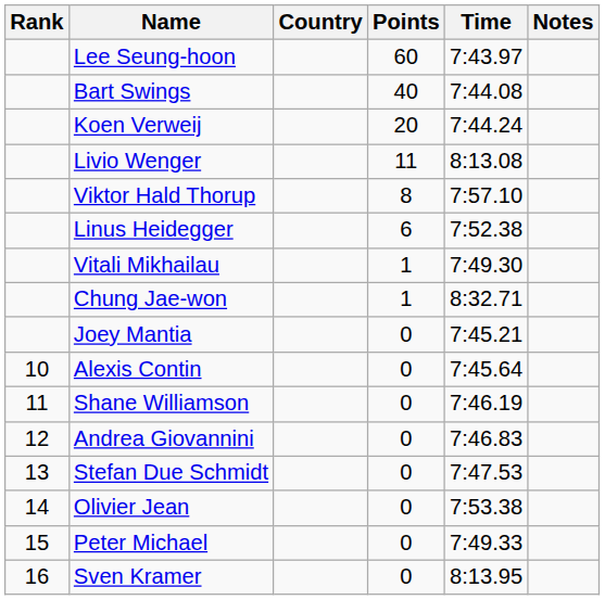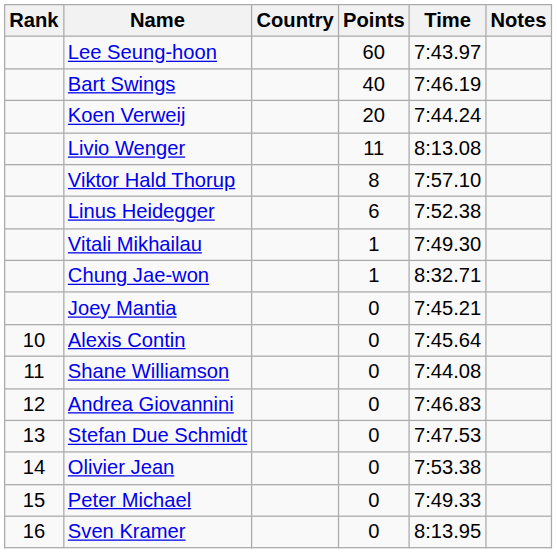 <table class="wikitable sortable" style="text-align:center">
 <tr>
 <th>Rank</th>
 <th>Name</th>
 <th>Country</th>
 <th>Points</th>
 <th>Time</th>
 <th>Notes</th>
 </tr>
 <tr>
 <td></td>
 <td align="left"><a href='#'>Lee Seung-hoon</a></td>
 <td align="left"></td>
 <td>60</td>
 <td>7:43.97</td>
 <td></td>
 </tr>
 <tr>
 <td></td>
 <td align="left"><a href='#'>Bart Swings</a></td>
 <td align="left"></td>
 <td>40</td>
-<td>7:44.08</td>
+<td>7:46.19</td>
 <td></td>
 </tr>
 <tr>
 <td></td>
 <td align="left"><a href='#'>Koen Verweij</a></td>
 <td align="left"></td>
 <td>20</td>
 <td>7:44.24</td>
 <td></td>
 </tr>
 <tr>
 <td></td>
 <td align="left"><a href='#'>Livio Wenger</a></td>
 <td align="left"></td>
 <td>11</td>
 <td>8:13.08</td>
 <td></td>
 </tr>
 <tr>
 <td></td>
 <td align="left"><a href='#'>Viktor Hald Thorup</a></td>
 <td align="left"></td>
 <td>8</td>
 <td>7:57.10</td>
 <td></td>
 </tr>
 <tr>
 <td></td>
 <td align="left"><a href='#'>Linus Heidegger</a></td>
 <td align="left"></td>
 <td>6</td>
 <td>7:52.38</td>
 <td></td>
 </tr>
 <tr>
 <td></td>
 <td align="left"><a href='#'>Vitali Mikhailau</a></td>
 <td align="left"></td>
 <td>1</td>
 <td>7:49.30</td>
 <td></td>
 </tr>
 <tr>
 <td></td>
 <td align="left"><a href='#'>Chung Jae-won</a></td>
 <td align="left"></td>
 <td>1</td>
 <td>8:32.71</td>
 <td></td>
 </tr>
 <tr>
 <td></td>
 <td align="left"><a href='#'>Joey Mantia</a></td>
 <td align="left"></td>
 <td>0</td>
 <td>7:45.21</td>
 <td></td>
 </tr>
 <tr>
 <td>10</td>
 <td align="left"><a href='#'>Alexis Contin</a></td>
 <td align="left"></td>
 <td>0</td>
 <td>7:45.64</td>
 <td></td>
 </tr>
 <tr>
 <td>11</td>
 <td align="left"><a href='#'>Shane Williamson</a></td>
 <td align="left"></td>
 <td>0</td>
-<td>7:46.19</td>
+<td>7:44.08</td>
 <td></td>
 </tr>
 <tr>
 <td>12</td>
 <td align="left"><a href='#'>Andrea Giovannini</a></td>
 <td align="left"></td>
 <td>0</td>
 <td>7:46.83</td>
 <td></td>
 </tr>
 <tr>
 <td>13</td>
 <td align="left"><a href='#'>Stefan Due Schmidt</a></td>
 <td align="left"></td>
 <td>0</td>
 <td>7:47.53</td>
 <td></td>
 </tr>
 <tr>
 <td>14</td>
 <td align="left"><a href='#'>Olivier Jean</a></td>
 <td align="left"></td>
 <td>0</td>
 <td>7:53.38</td>
 <td></td>
 </tr>
 <tr>
 <td>15</td>
 <td align="left"><a href='#'>Peter Michael</a></td>
 <td align="left"></td>
 <td>0</td>
 <td>7:49.33</td>
 <td></td>
 </tr>
 <tr>
 <td>16</td>
 <td align="left"><a href='#'>Sven Kramer</a></td>
 <td align="left"></td>
 <td>0</td>
 <td>8:13.95</td>
 <td></td>
 </tr>
 </table>
